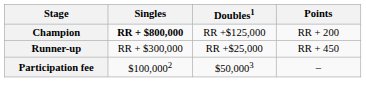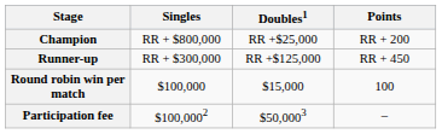 <table class=wikitable style=text-align:center>
 <tr bgcolor=#d1e4fd>
 <th width=150>Stage</th>
 <th width=120>Singles</th>
 <th width=120>Doubles<sup>1</sup></th>
 <th width=120>Points</th>
 </tr>
 <tr>
 <th>Champion</th>
-<td><strong>RR + $800,000</strong></td>
-<td>RR +$125,000</td>
+<td>RR + $800,000</td>
+<td>RR +$25,000</td>
 <td>RR + 200</td>
 </tr>
 <tr>
 <th>Runner-up</th>
 <td>RR + $300,000</td>
-<td>RR +$25,000</td>
+<td>RR +$125,000</td>
 <td>RR + 450</td>
+</tr>
+<tr>
+<th>Round robin win per match</th>
+<td>$100,000</td>
+<td>$15,000</td>
+<td>100</td>
 </tr>
 <tr>
 <th>Participation fee</th>
 <td>$100,000<sup>2</sup></td>
 <td>$50,000<sup>3</sup></td>
 <td>–</td>
 </tr>
 </table>
